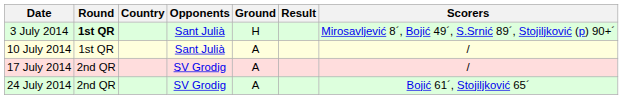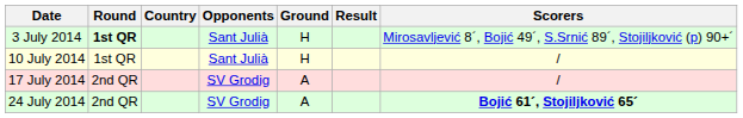 <table class="wikitable" style="text-align:center">
 <tr>
 <th>Date</th>
 <th>Round</th>
 <th>Country</th>
 <th>Opponents</th>
 <th>Ground</th>
 <th>Result</th>
 <th>Scorers</th>
 </tr>
 <tr bgcolor="#ddffdd">
 <td>3 July 2014</td>
 <td><strong>1st QR</strong></td>
 <td></td>
 <td><a href='#'>Sant Julià</a></td>
 <td>H</td>
 <td></td>
 <td><a href='#'>Mirosavljević</a> 8´, <a href='#'>Bojić</a> 49´, <a href='#'>S.Srnić</a> 89´, <a href='#'>Stojiljković</a> (<a href='#'>p</a>) 90+´</td>
 </tr>
 <tr bgcolor="#ffffdd">
 <td>10 July 2014</td>
 <td>1st QR</td>
 <td></td>
 <td><a href='#'>Sant Julià</a></td>
-<td>A</td>
+<td>H</td>
 <td></td>
 <td>/</td>
 </tr>
 <tr bgcolor="#ffdddd">
 <td>17 July 2014</td>
 <td>2nd QR</td>
 <td></td>
 <td><a href='#'>SV Grodig</a></td>
 <td>A</td>
 <td></td>
 <td>/</td>
 </tr>
 <tr bgcolor="#ddffdd">
 <td>24 July 2014</td>
 <td>2nd QR</td>
 <td></td>
 <td><a href='#'>SV Grodig</a></td>
 <td>A</td>
 <td></td>
-<td><a href='#'>Bojić</a> 61´, <a href='#'>Stojiljković</a> 65´</td>
+<td><strong><a href='#'>Bojić</a> 61´, <a href='#'>Stojiljković</a> 65´</strong></td>
 </tr>
 </table>
